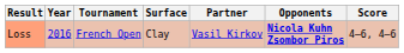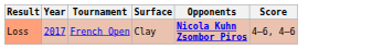 <table class="wikitable">
 <tr>
 <th>Result</th>
 <th>Year</th>
 <th>Tournament</th>
 <th>Surface</th>
-<th>Partner</th>
 <th>Opponents</th>
 <th>Score</th>
 </tr>
 <tr style="background:#ebc2af;">
 <td bgcolor="ffa07a">Loss</td>
-<td><a href='#'>2016</a></td>
+<td><a href='#'>2017</a></td>
 <td><a href='#'>French Open</a></td>
 <td>Clay</td>
-<td>  <a href='#'>Vasil Kirkov</a></td>
 <td><strong>  <a href='#'>Nicola Kuhn</a><br>  <a href='#'>Zsombor Piros</a></strong></td>
 <td>4–6, 4–6</td>
 </tr>
 </table>
